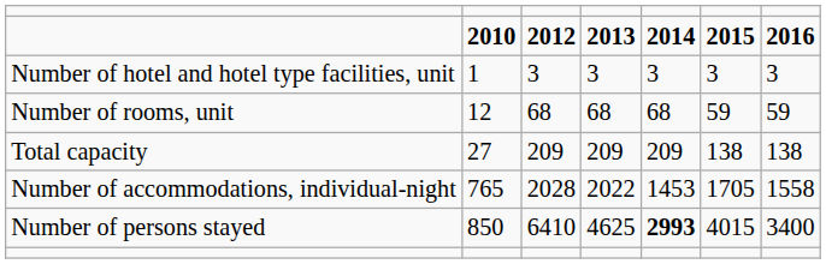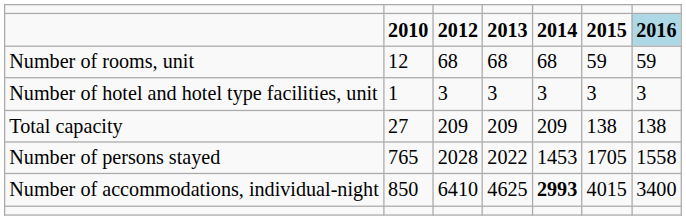 <table class="wikitable">
 <tr>
 <td></td>
 <td></td>
 <td></td>
 <td></td>
 <td></td>
 <td></td>
 <td></td>
 </tr>
 <tr>
 <td></td>
 <td><strong>2010</strong></td>
 <td><strong>2012</strong></td>
 <td><strong>2013</strong></td>
 <td><strong>2014</strong></td>
 <td><strong>2015</strong></td>
-<td><strong>2016</strong></td>
+<td style="background: lightblue;"><strong>2016</strong></td>
+</tr>
+<tr>
+<td>Number  of rooms, unit</td>
+<td>12</td>
+<td>68</td>
+<td>68</td>
+<td>68</td>
+<td>59</td>
+<td>59</td>
 </tr>
 <tr>
 <td>Number  of hotel and hotel type facilities, unit</td>
 <td>1</td>
 <td>3</td>
 <td>3</td>
 <td>3</td>
 <td>3</td>
 <td>3</td>
 </tr>
 <tr>
-<td>Number  of rooms, unit</td>
-<td>12</td>
-<td>68</td>
-<td>68</td>
-<td>68</td>
-<td>59</td>
-<td>59</td>
-</tr>
-<tr>
 <td>Total  capacity</td>
 <td>27</td>
 <td>209</td>
 <td>209</td>
 <td>209</td>
 <td>138</td>
 <td>138</td>
 </tr>
 <tr>
-<td>Number  of accommodations, individual-night</td>
+<td>Number  of persons stayed</td>
 <td>765</td>
 <td>2028</td>
 <td>2022</td>
 <td>1453</td>
 <td>1705</td>
 <td>1558</td>
 </tr>
 <tr>
-<td>Number  of persons stayed</td>
+<td>Number  of accommodations, individual-night</td>
 <td>850</td>
 <td>6410</td>
 <td>4625</td>
 <td><strong>2993</strong></td>
 <td>4015</td>
 <td>3400</td>
 </tr>
 <tr>
 <td></td>
 <td></td>
 <td></td>
 <td></td>
 <td></td>
 <td></td>
 <td></td>
 </tr>
 </table>
